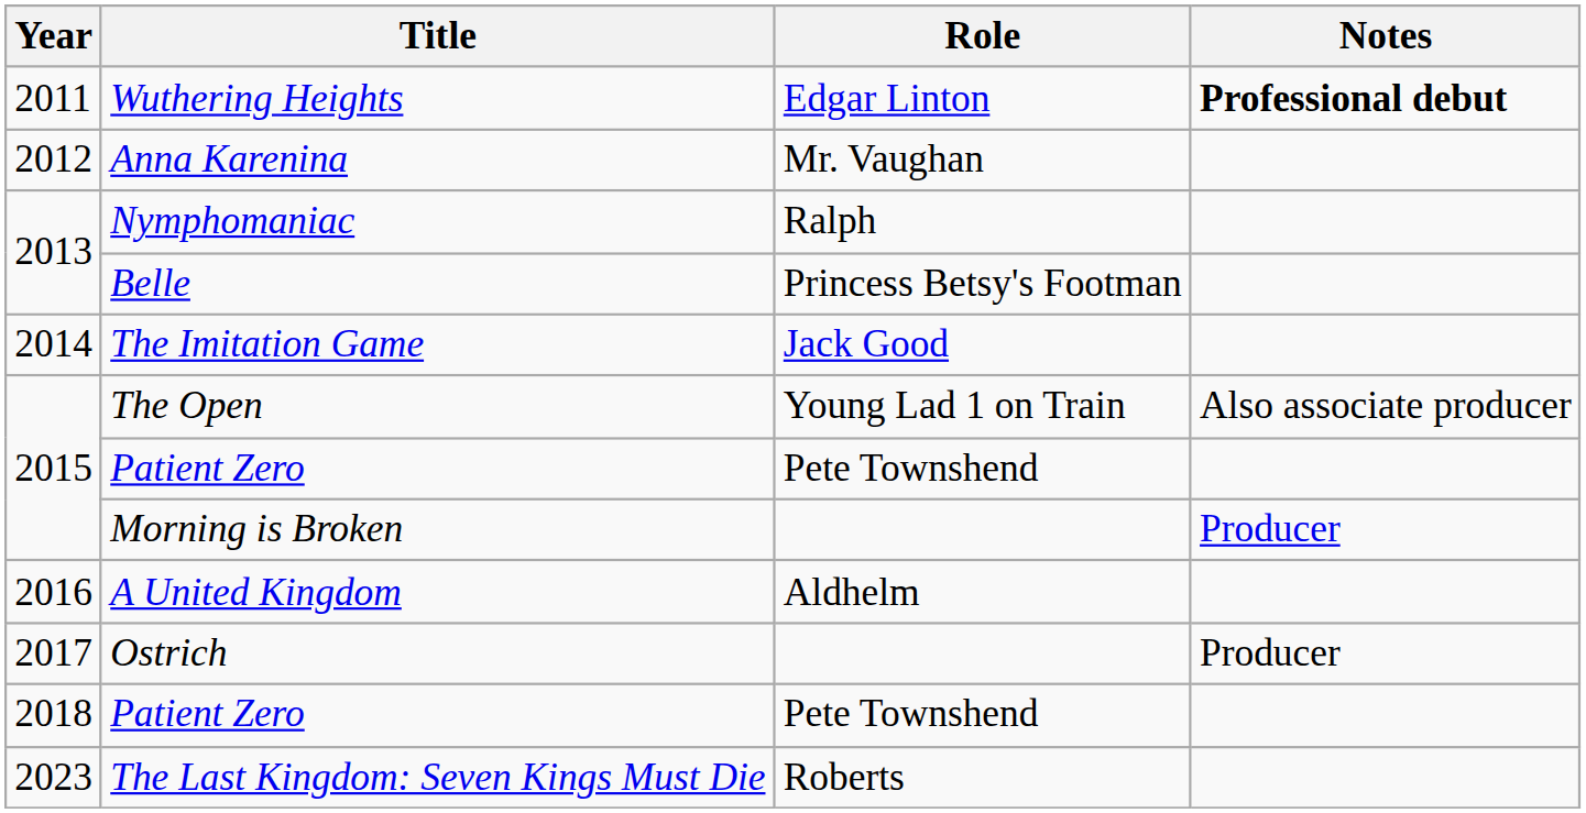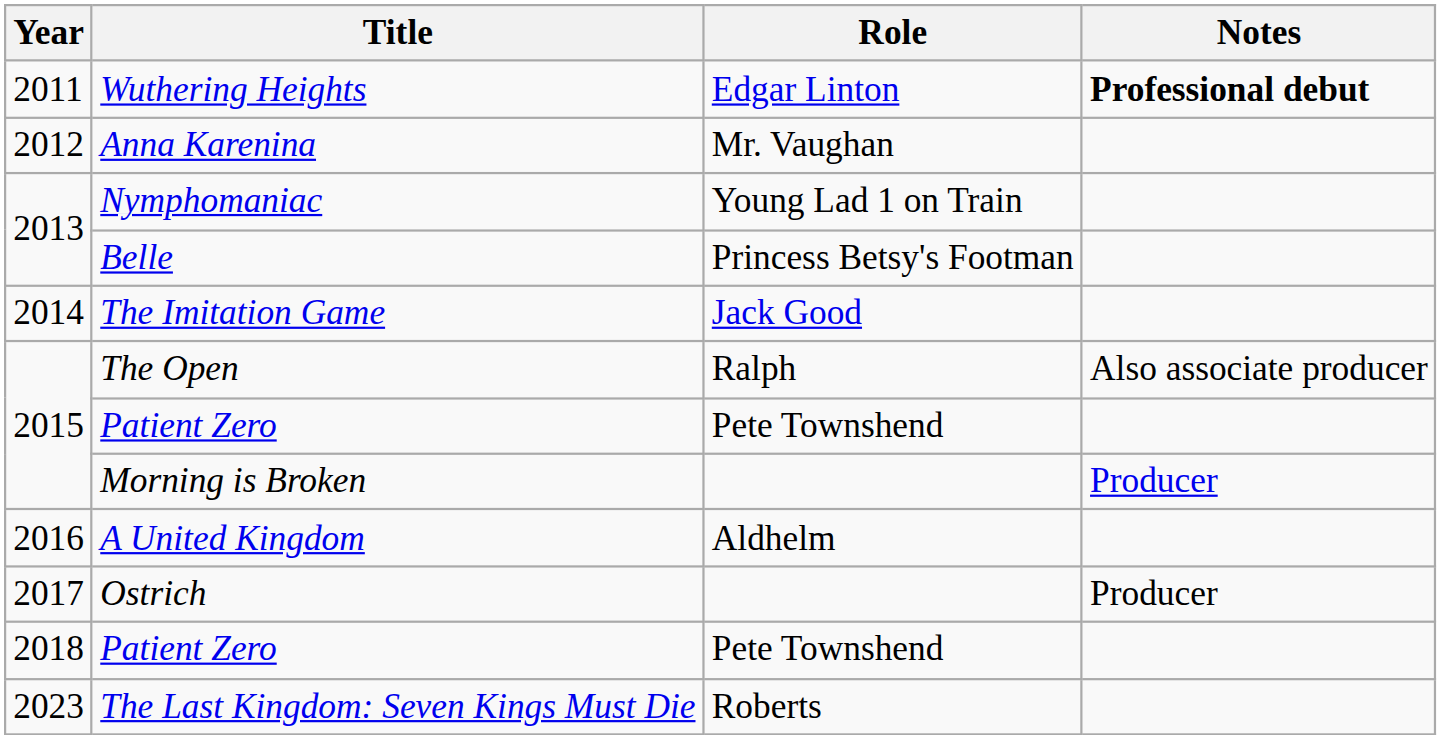 <table class="wikitable sortable">
 <tr>
 <th>Year</th>
 <th>Title</th>
 <th>Role</th>
 <th class="unsortable">Notes</th>
 </tr>
 <tr>
 <td>2011</td>
 <td><em><a href='#'>Wuthering Heights</a></em></td>
 <td><a href='#'>Edgar Linton</a></td>
 <td><strong>Professional debut</strong></td>
 </tr>
 <tr>
 <td>2012</td>
 <td><em><a href='#'>Anna Karenina</a></em></td>
 <td>Mr. Vaughan</td>
 <td></td>
 </tr>
 <tr>
 <td rowspan="2">2013</td>
 <td><em><a href='#'>Nymphomaniac</a></em></td>
-<td>Ralph</td>
+<td>Young Lad 1 on Train</td>
 <td></td>
 </tr>
 <tr>
 <td><em><a href='#'>Belle</a></em></td>
 <td>Princess Betsy's Footman</td>
 <td></td>
 </tr>
 <tr>
 <td>2014</td>
 <td><em><a href='#'>The Imitation Game</a></em></td>
 <td><a href='#'>Jack Good</a></td>
 <td></td>
 </tr>
 <tr>
 <td rowspan="3">2015</td>
 <td><em>The Open</em></td>
-<td>Young Lad 1 on Train</td>
+<td>Ralph</td>
 <td>Also associate producer</td>
 </tr>
 <tr>
 <td><em><a href='#'>Patient Zero</a></em></td>
 <td>Pete Townshend</td>
 <td></td>
 </tr>
 <tr>
 <td><em>Morning is Broken</em></td>
 <td></td>
 <td><a href='#'>Producer</a></td>
 </tr>
 <tr>
 <td>2016</td>
 <td><em><a href='#'>A United Kingdom</a></em></td>
 <td>Aldhelm</td>
 <td></td>
 </tr>
 <tr>
 <td>2017</td>
 <td><em>Ostrich</em></td>
 <td></td>
 <td>Producer</td>
 </tr>
 <tr>
 <td>2018</td>
 <td><em><a href='#'>Patient Zero</a></em></td>
 <td>Pete Townshend</td>
 <td></td>
 </tr>
 <tr>
 <td>2023</td>
 <td><em><a href='#'>The Last Kingdom: Seven Kings Must Die</a></em></td>
 <td>Roberts</td>
 <td></td>
 </tr>
 </table>
